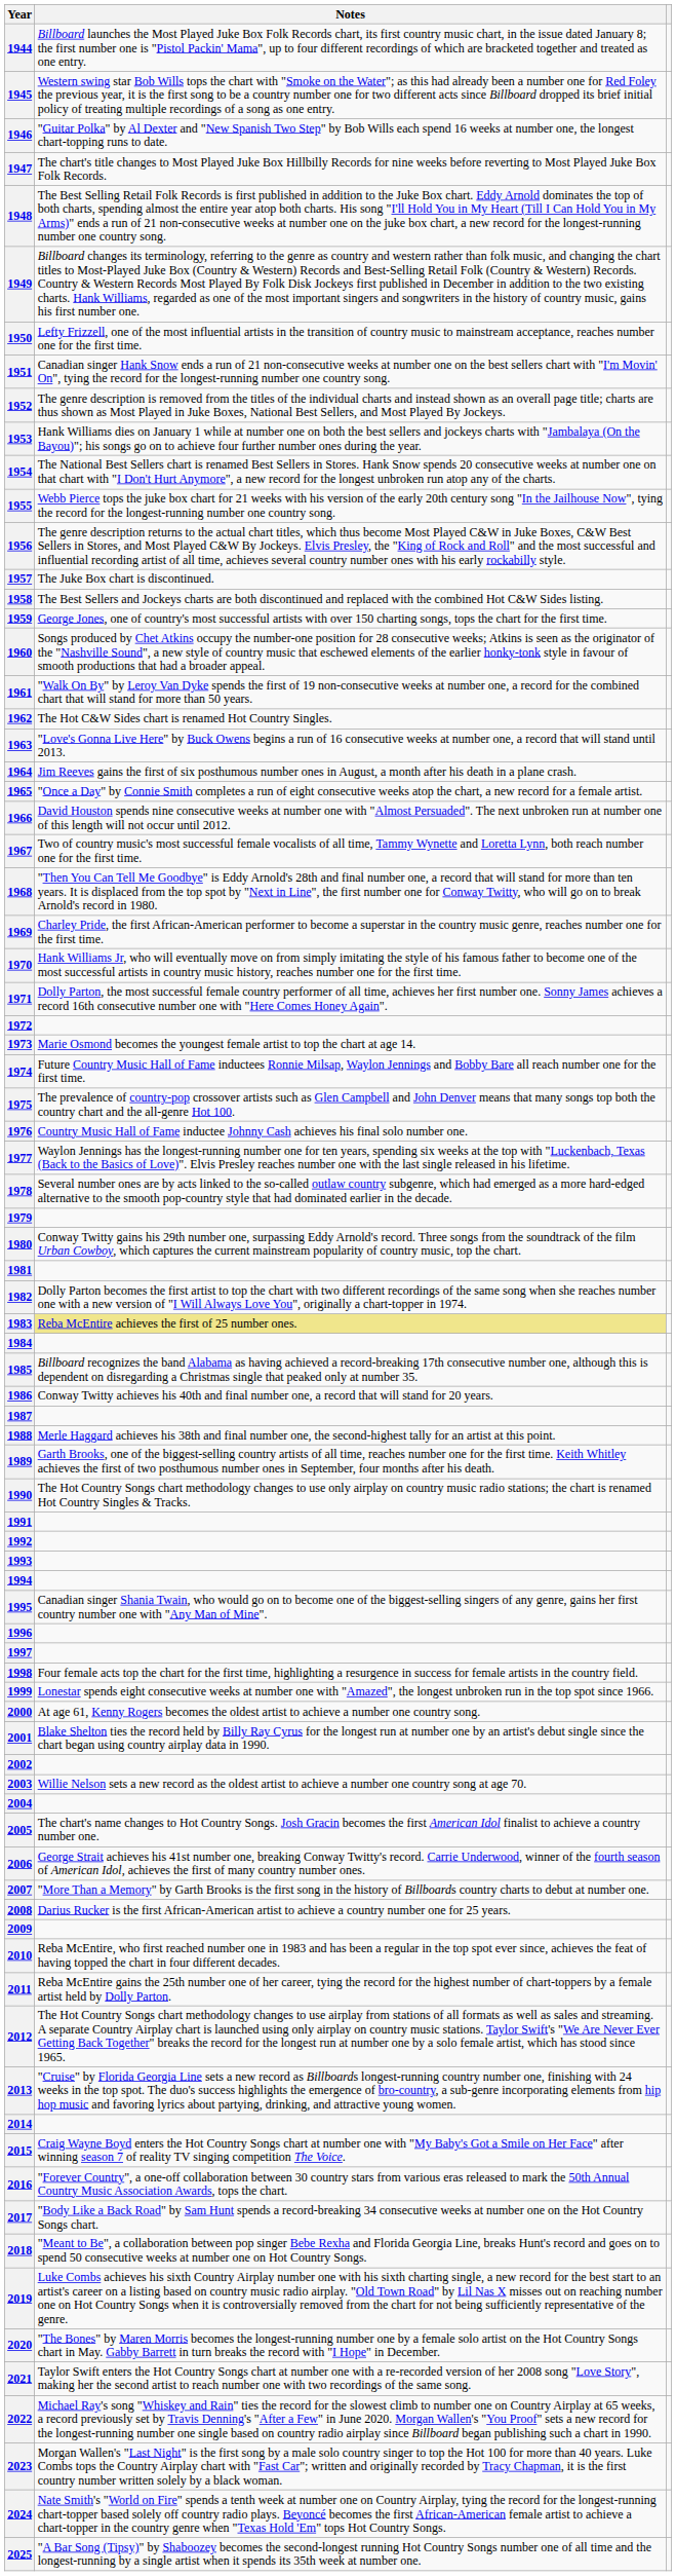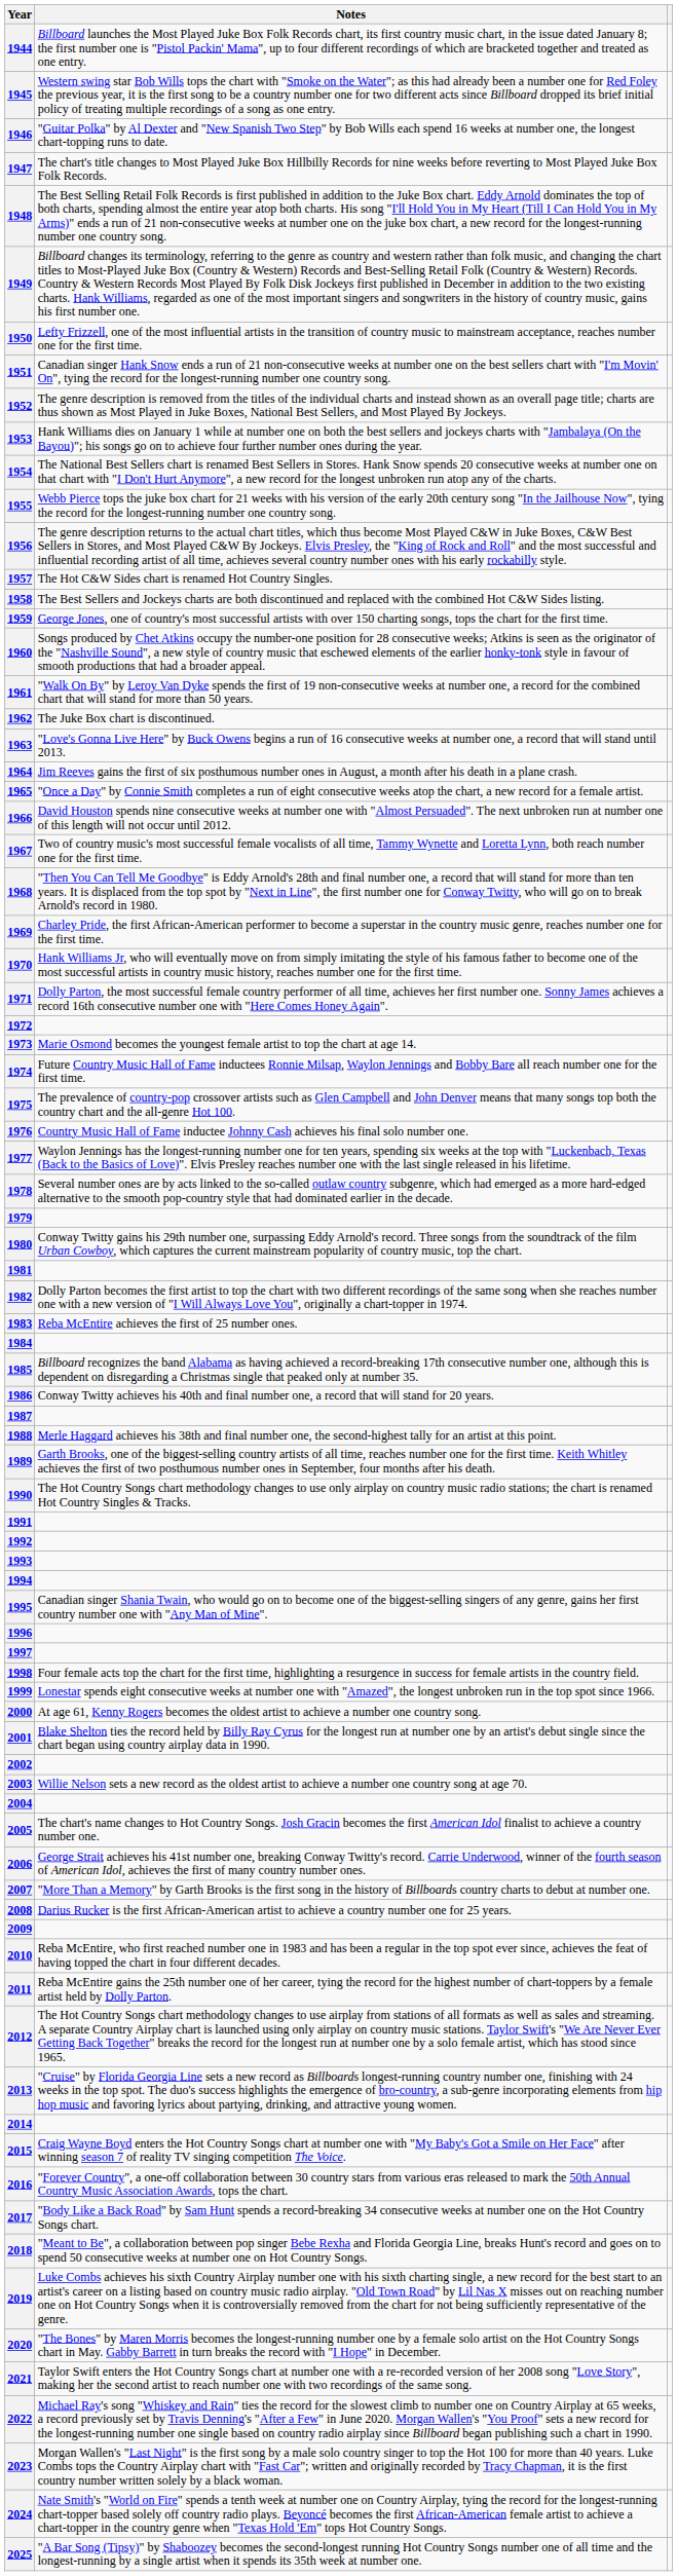 <table class="wikitable plainrowheaders">
 <tr>
 <th scope=col>Year</th>
 <th scope=col>Notes</th>
 <th scope=col class=unsortable></th>
 </tr>
 <tr>
 <th scope=row><a href='#'>1944</a></th>
 <td><em><a href='#'>Billboard</a></em> launches the Most Played Juke Box Folk Records chart, its first country music chart, in the issue dated January 8; the first number one is "<a href='#'>Pistol Packin' Mama</a>", up to four different recordings of which are bracketed together and treated as one entry.</td>
 <td align=center></td>
 </tr>
 <tr>
 <th scope=row><a href='#'>1945</a></th>
 <td><a href='#'>Western swing</a> star <a href='#'>Bob Wills</a> tops the chart with "<a href='#'>Smoke on the Water</a>"; as this had already been a number one for <a href='#'>Red Foley</a> the previous year, it is the first song to be a country number one for two different acts since <em>Billboard</em> dropped its brief initial policy of treating multiple recordings of a song as one entry.</td>
 <td align=center></td>
 </tr>
 <tr>
 <th scope=row><a href='#'>1946</a></th>
 <td>"<a href='#'>Guitar Polka</a>" by <a href='#'>Al Dexter</a> and "<a href='#'>New Spanish Two Step</a>" by Bob Wills each spend 16 weeks at number one, the longest chart-topping runs to date.</td>
 <td align=center></td>
 </tr>
 <tr>
 <th scope=row><a href='#'>1947</a></th>
 <td>The chart's title changes to Most Played Juke Box Hillbilly Records for nine weeks before reverting to Most Played Juke Box Folk Records.</td>
 <td align=center></td>
 </tr>
 <tr>
 <th scope=row><a href='#'>1948</a></th>
 <td>The Best Selling Retail Folk Records is first published in addition to the Juke Box chart.  <a href='#'>Eddy Arnold</a> dominates the top of both charts, spending almost the entire year atop both charts.  His song "<a href='#'>I'll Hold You in My Heart (Till I Can Hold You in My Arms)</a>" ends a run of 21 non-consecutive weeks at number one on the juke box chart, a new record for the longest-running number one country song.</td>
 <td align=center></td>
 </tr>
 <tr>
 <th scope=row><a href='#'>1949</a></th>
 <td><em>Billboard</em> changes its terminology, referring to the genre as country and western rather than folk music, and changing the chart titles to Most-Played Juke Box (Country & Western) Records and Best-Selling Retail Folk (Country & Western) Records.  Country & Western Records Most Played By Folk Disk Jockeys first published in December in addition to the two existing charts.  <a href='#'>Hank Williams</a>, regarded as one of the most important singers and songwriters in the history of country music, gains his first number one.</td>
 <td align=center></td>
 </tr>
 <tr>
 <th scope=row><a href='#'>1950</a></th>
 <td><a href='#'>Lefty Frizzell</a>, one of the most influential artists in the transition of country music to mainstream acceptance, reaches number one for the first time.</td>
 <td align=center></td>
 </tr>
 <tr>
 <th scope=row><a href='#'>1951</a></th>
 <td>Canadian singer <a href='#'>Hank Snow</a> ends a run of 21 non-consecutive weeks at number one on the best sellers chart with "<a href='#'>I'm Movin' On</a>", tying the record for the longest-running number one country song.</td>
 <td align=center></td>
 </tr>
 <tr>
 <th scope=row><a href='#'>1952</a></th>
 <td>The genre description is removed from the titles of the individual charts and instead shown as an overall page title; charts are thus shown as Most Played in Juke Boxes, National Best Sellers, and Most Played By Jockeys.</td>
 <td align=center></td>
 </tr>
 <tr>
 <th scope=row><a href='#'>1953</a></th>
 <td>Hank Williams dies on January 1 while at number one on both the best sellers and jockeys charts with "<a href='#'>Jambalaya (On the Bayou)</a>"; his songs go on to achieve four further number ones during the year.</td>
 <td align=center></td>
 </tr>
 <tr>
 <th scope=row><a href='#'>1954</a></th>
 <td>The National Best Sellers chart is renamed Best Sellers in Stores.  Hank Snow spends 20 consecutive weeks at number one on that chart with "<a href='#'>I Don't Hurt Anymore</a>", a new record for the longest unbroken run atop any of the charts.</td>
 <td align=center></td>
 </tr>
 <tr>
 <th scope=row><a href='#'>1955</a></th>
 <td><a href='#'>Webb Pierce</a> tops the juke box chart for 21 weeks with his version of the early 20th century song "<a href='#'>In the Jailhouse Now</a>", tying the record for the longest-running number one country song.</td>
 <td align=center></td>
 </tr>
 <tr>
 <th scope=row><a href='#'>1956</a></th>
 <td>The genre description returns to the actual chart titles, which thus become Most Played C&W in Juke Boxes, C&W Best Sellers in Stores, and Most Played C&W By Jockeys.  <a href='#'>Elvis Presley</a>, the "<a href='#'>King of Rock and Roll</a>" and the most successful and influential recording artist of all time, achieves several country number ones with his early <a href='#'>rockabilly</a> style.</td>
 <td align=center></td>
 </tr>
 <tr>
 <th scope=row><a href='#'>1957</a></th>
-<td>The Juke Box chart is discontinued.</td>
+<td>The Hot C&W Sides chart is renamed Hot Country Singles.</td>
 <td align=center></td>
 </tr>
 <tr>
 <th scope=row><a href='#'>1958</a></th>
 <td>The Best Sellers and Jockeys charts are both discontinued and replaced with the combined Hot C&W Sides listing.</td>
 <td align=center></td>
 </tr>
 <tr>
 <th scope=row><a href='#'>1959</a></th>
 <td><a href='#'>George Jones</a>, one of country's most successful artists with over 150 charting songs, tops the chart for the first time.</td>
 <td align=center></td>
 </tr>
 <tr>
 <th scope=row><a href='#'>1960</a></th>
 <td>Songs produced by <a href='#'>Chet Atkins</a> occupy the number-one position for 28 consecutive weeks; Atkins is seen as the originator of the "<a href='#'>Nashville Sound</a>", a new style of country music that eschewed elements of the earlier <a href='#'>honky-tonk</a> style in favour of smooth productions that had a broader appeal.</td>
 <td align=center></td>
 </tr>
 <tr>
 <th scope=row><a href='#'>1961</a></th>
 <td>"<a href='#'>Walk On By</a>" by <a href='#'>Leroy Van Dyke</a> spends the first of 19 non-consecutive weeks at number one, a record for the combined chart that will stand for more than 50 years.</td>
 <td align=center></td>
 </tr>
 <tr>
 <th scope=row><a href='#'>1962</a></th>
-<td>The Hot C&W Sides chart is renamed Hot Country Singles.</td>
+<td>The Juke Box chart is discontinued.</td>
 <td align=center></td>
 </tr>
 <tr>
 <th scope=row><a href='#'>1963</a></th>
 <td>"<a href='#'>Love's Gonna Live Here</a>" by <a href='#'>Buck Owens</a> begins a run of 16 consecutive weeks at number one, a record that will stand until 2013.</td>
 <td align=center></td>
 </tr>
 <tr>
 <th scope=row><a href='#'>1964</a></th>
 <td><a href='#'>Jim Reeves</a> gains the first of six posthumous number ones in August, a month after his death in a plane crash.</td>
 <td align=center></td>
 </tr>
 <tr>
 <th scope=row><a href='#'>1965</a></th>
 <td>"<a href='#'>Once a Day</a>" by <a href='#'>Connie Smith</a> completes a run of eight consecutive weeks atop the chart, a new record for a female artist.</td>
 <td align=center></td>
 </tr>
 <tr>
 <th scope=row><a href='#'>1966</a></th>
 <td><a href='#'>David Houston</a> spends nine consecutive weeks at number one with "<a href='#'>Almost Persuaded</a>".  The next unbroken run at number one of this length will not occur until 2012.</td>
 <td align=center></td>
 </tr>
 <tr>
 <th scope=row><a href='#'>1967</a></th>
 <td>Two of country music's most successful female vocalists of all time, <a href='#'>Tammy Wynette</a> and <a href='#'>Loretta Lynn</a>, both reach number one for the first time.</td>
 <td align=center></td>
 </tr>
 <tr>
 <th scope=row><a href='#'>1968</a></th>
 <td>"<a href='#'>Then You Can Tell Me Goodbye</a>" is Eddy Arnold's 28th and final number one, a record that will stand for more than ten years.  It is displaced from the top spot by "<a href='#'>Next in Line</a>", the first number one for <a href='#'>Conway Twitty</a>, who will go on to break Arnold's record in 1980.</td>
 <td align=center></td>
 </tr>
 <tr>
 <th scope=row><a href='#'>1969</a></th>
 <td><a href='#'>Charley Pride</a>, the first African-American performer to become a superstar in the country music genre, reaches number one for the first time.</td>
 <td align=center></td>
 </tr>
 <tr>
 <th scope=row><a href='#'>1970</a></th>
 <td><a href='#'>Hank Williams Jr</a>, who will eventually move on from simply imitating the style of his famous father to become one of the most successful artists in country music history, reaches number one for the first time.</td>
 <td align=center></td>
 </tr>
 <tr>
 <th scope=row><a href='#'>1971</a></th>
 <td><a href='#'>Dolly Parton</a>, the most successful female country performer of all time, achieves her first number one.  <a href='#'>Sonny James</a> achieves a record 16th consecutive number one with "<a href='#'>Here Comes Honey Again</a>".</td>
 <td align=center></td>
 </tr>
 <tr>
 <th scope=row><a href='#'>1972</a></th>
 <td></td>
 <td></td>
 </tr>
 <tr>
 <th scope=row><a href='#'>1973</a></th>
 <td><a href='#'>Marie Osmond</a> becomes the youngest female artist to top the chart at age 14.</td>
 <td align=center></td>
 </tr>
 <tr>
 <th scope=row><a href='#'>1974</a></th>
 <td>Future <a href='#'>Country Music Hall of Fame</a> inductees <a href='#'>Ronnie Milsap</a>, <a href='#'>Waylon Jennings</a> and <a href='#'>Bobby Bare</a> all reach number one for the first time.</td>
 <td align=center></td>
 </tr>
 <tr>
 <th scope=row><a href='#'>1975</a></th>
 <td>The prevalence of <a href='#'>country-pop</a> crossover artists such as <a href='#'>Glen Campbell</a> and <a href='#'>John Denver</a> means that many songs top both the country chart and the all-genre <a href='#'>Hot 100</a>.</td>
 <td align=center></td>
 </tr>
 <tr>
 <th scope=row><a href='#'>1976</a></th>
 <td><a href='#'>Country Music Hall of Fame</a> inductee <a href='#'>Johnny Cash</a> achieves his final solo number one.</td>
 <td align=center></td>
 </tr>
 <tr>
 <th scope=row><a href='#'>1977</a></th>
 <td>Waylon Jennings has the longest-running number one for ten years, spending six weeks at the top with "<a href='#'>Luckenbach, Texas (Back to the Basics of Love)</a>".  Elvis Presley reaches number one with the last single released in his lifetime.</td>
 <td align=center></td>
 </tr>
 <tr>
 <th scope=row><a href='#'>1978</a></th>
 <td>Several number ones are by acts linked to the so-called <a href='#'>outlaw country</a> subgenre, which had emerged as a more hard-edged alternative to the smooth pop-country style that had dominated earlier in the decade.</td>
 <td align=center></td>
 </tr>
 <tr>
 <th scope=row><a href='#'>1979</a></th>
 <td></td>
 <td></td>
 </tr>
 <tr>
 <th scope=row><a href='#'>1980</a></th>
 <td>Conway Twitty gains his 29th number one, surpassing Eddy Arnold's record.  Three songs from the soundtrack of the film <em><a href='#'>Urban Cowboy</a></em>, which captures the current mainstream popularity of country music, top the chart.</td>
 <td align=center></td>
 </tr>
 <tr>
 <th scope=row><a href='#'>1981</a></th>
 <td></td>
 <td></td>
 </tr>
 <tr>
 <th scope=row><a href='#'>1982</a></th>
 <td>Dolly Parton becomes the first artist to top the chart with two different recordings of the same song when she reaches number one with a new version of "<a href='#'>I Will Always Love You</a>", originally a chart-topper in 1974.</td>
 <td align=center></td>
 </tr>
 <tr>
 <th scope=row><a href='#'>1983</a></th>
-<td style="background: khaki;"><a href='#'>Reba McEntire</a> achieves the first of 25 number ones.</td>
+<td><a href='#'>Reba McEntire</a> achieves the first of 25 number ones.</td>
 <td align=center></td>
 </tr>
 <tr>
 <th scope=row><a href='#'>1984</a></th>
 <td></td>
 <td></td>
 </tr>
 <tr>
 <th scope=row><a href='#'>1985</a></th>
 <td><em>Billboard</em> recognizes the band <a href='#'>Alabama</a> as having achieved a record-breaking 17th consecutive number one, although this is dependent on disregarding a Christmas single that peaked only at number 35.</td>
 <td align=center></td>
 </tr>
 <tr>
 <th scope=row><a href='#'>1986</a></th>
 <td>Conway Twitty achieves his 40th and final number one, a record that will stand for 20 years.</td>
 <td align=center></td>
 </tr>
 <tr>
 <th scope=row><a href='#'>1987</a></th>
 <td></td>
 <td></td>
 </tr>
 <tr>
 <th scope=row><a href='#'>1988</a></th>
 <td><a href='#'>Merle Haggard</a> achieves his 38th and final number one, the second-highest tally for an artist at this point.</td>
 <td align=center></td>
 </tr>
 <tr>
 <th scope=row><a href='#'>1989</a></th>
 <td><a href='#'>Garth Brooks</a>, one of the biggest-selling country artists of all time, reaches number one for the first time.  <a href='#'>Keith Whitley</a> achieves the first of two posthumous number ones in September, four months after his death.</td>
 <td align=center></td>
 </tr>
 <tr>
 <th scope=row><a href='#'>1990</a></th>
 <td>The Hot Country Songs chart methodology changes to use only airplay on country music radio stations; the chart is renamed Hot Country Singles & Tracks.</td>
 <td align=center></td>
 </tr>
 <tr>
 <th scope=row><a href='#'>1991</a></th>
 <td></td>
 <td></td>
 </tr>
 <tr>
 <th scope=row><a href='#'>1992</a></th>
 <td></td>
 <td></td>
 </tr>
 <tr>
 <th scope=row><a href='#'>1993</a></th>
 <td></td>
 </tr>
 <tr>
 <th scope=row><a href='#'>1994</a></th>
 <td></td>
 <td></td>
 </tr>
 <tr>
 <th scope=row><a href='#'>1995</a></th>
 <td>Canadian singer <a href='#'>Shania Twain</a>, who would go on to become one of the biggest-selling singers of any genre, gains her first country number one with "<a href='#'>Any Man of Mine</a>".</td>
 <td align=center></td>
 </tr>
 <tr>
 <th scope=row><a href='#'>1996</a></th>
 <td></td>
 <td></td>
 </tr>
 <tr>
 <th scope=row><a href='#'>1997</a></th>
 <td></td>
 <td></td>
 </tr>
 <tr>
 <th scope=row><a href='#'>1998</a></th>
 <td>Four female acts top the chart for the first time, highlighting a resurgence in success for female artists in the country field.</td>
 <td align=center></td>
 </tr>
 <tr>
 <th scope=row><a href='#'>1999</a></th>
 <td><a href='#'>Lonestar</a> spends eight consecutive weeks at number one with "<a href='#'>Amazed</a>", the longest unbroken run in the top spot since 1966.</td>
 <td align=center></td>
 </tr>
 <tr>
 <th scope=row><a href='#'>2000</a></th>
 <td>At age 61, <a href='#'>Kenny Rogers</a> becomes the oldest artist to achieve a number one country song.</td>
 <td align=center></td>
 </tr>
 <tr>
 <th scope=row><a href='#'>2001</a></th>
 <td><a href='#'>Blake Shelton</a> ties the record held by <a href='#'>Billy Ray Cyrus</a> for the longest run at number one by an artist's debut single since the chart began using country airplay data in 1990.</td>
 <td align=center></td>
 </tr>
 <tr>
 <th scope=row><a href='#'>2002</a></th>
 <td></td>
 <td></td>
 </tr>
 <tr>
 <th scope=row><a href='#'>2003</a></th>
 <td><a href='#'>Willie Nelson</a> sets a new record as the oldest artist to achieve a number one country song at age 70.</td>
 <td align=center></td>
 </tr>
 <tr>
 <th scope=row><a href='#'>2004</a></th>
 <td></td>
 <td></td>
 </tr>
 <tr>
 <th scope=row><a href='#'>2005</a></th>
 <td>The chart's name changes to Hot Country Songs.  <a href='#'>Josh Gracin</a> becomes the first <em><a href='#'>American Idol</a></em> finalist to achieve a country number one.</td>
 <td align=center></td>
 </tr>
 <tr>
 <th scope=row><a href='#'>2006</a></th>
 <td><a href='#'>George Strait</a> achieves his 41st number one, breaking Conway Twitty's record.  <a href='#'>Carrie Underwood</a>, winner of the <a href='#'>fourth season</a> of <em>American Idol</em>, achieves the first of many country number ones.</td>
 <td align=center></td>
 </tr>
 <tr>
 <th scope=row><a href='#'>2007</a></th>
 <td>"<a href='#'>More Than a Memory</a>" by Garth Brooks is the first song in the history of <em>Billboard</em>s country charts to debut at number one.</td>
 <td align=center></td>
 </tr>
 <tr>
 <th scope=row><a href='#'>2008</a></th>
 <td><a href='#'>Darius Rucker</a> is the first African-American artist to achieve a country number one for 25 years.</td>
 <td align=center></td>
 </tr>
 <tr>
 <th scope=row><a href='#'>2009</a></th>
 <td></td>
 <td></td>
 </tr>
 <tr>
 <th scope=row><a href='#'>2010</a></th>
 <td>Reba McEntire, who first reached number one in 1983 and has been a regular in the top spot ever since, achieves the feat of having topped the chart in four different decades.</td>
 <td align=center></td>
 </tr>
 <tr>
 <th scope=row><a href='#'>2011</a></th>
 <td>Reba McEntire gains the 25th number one of her career, tying the record for the highest number of chart-toppers by a female artist held by <a href='#'>Dolly Parton</a>.</td>
 <td align=center></td>
 </tr>
 <tr>
 <th scope=row><a href='#'>2012</a></th>
 <td>The Hot Country Songs chart methodology changes to use airplay from stations of all formats as well as sales and streaming.  A separate Country Airplay chart is launched using only airplay on country music stations.  <a href='#'>Taylor Swift</a>'s "<a href='#'>We Are Never Ever Getting Back Together</a>" breaks the record for the longest run at number one by a solo female artist, which has stood since 1965.</td>
 <td align=center></td>
 </tr>
 <tr>
 <th scope=row><a href='#'>2013</a></th>
 <td>"<a href='#'>Cruise</a>" by <a href='#'>Florida Georgia Line</a> sets a new record as <em>Billboard</em>s longest-running country number one, finishing with 24 weeks in the top spot.  The duo's success highlights the emergence of <a href='#'>bro-country</a>, a sub-genre incorporating elements from <a href='#'>hip hop music</a> and favoring lyrics about partying, drinking, and attractive young women.</td>
 <td align=center></td>
 </tr>
 <tr>
 <th scope=row><a href='#'>2014</a></th>
 <td></td>
 <td></td>
 </tr>
 <tr>
 <th scope=row><a href='#'>2015</a></th>
 <td><a href='#'>Craig Wayne Boyd</a> enters the Hot Country Songs chart at number one with "<a href='#'>My Baby's Got a Smile on Her Face</a>" after winning <a href='#'>season 7</a> of reality TV singing competition <em><a href='#'>The Voice</a></em>.</td>
 <td align=center></td>
 </tr>
 <tr>
 <th scope=row><a href='#'>2016</a></th>
 <td>"<a href='#'>Forever Country</a>", a one-off collaboration between 30 country stars from various eras released to mark the <a href='#'>50th Annual Country Music Association Awards</a>, tops the chart.</td>
 <td align=center></td>
 </tr>
 <tr>
 <th scope=row><a href='#'>2017</a></th>
 <td>"<a href='#'>Body Like a Back Road</a>" by <a href='#'>Sam Hunt</a> spends a record-breaking 34 consecutive weeks at number one on the Hot Country Songs chart.</td>
 <td align=center></td>
 </tr>
 <tr>
 <th scope=row><a href='#'>2018</a></th>
 <td>"<a href='#'>Meant to Be</a>", a collaboration between pop singer <a href='#'>Bebe Rexha</a> and Florida Georgia Line, breaks Hunt's record and goes on to spend 50 consecutive weeks at number one on Hot Country Songs.</td>
 <td align=center></td>
 </tr>
 <tr>
 <th scope=row><a href='#'>2019</a></th>
 <td><a href='#'>Luke Combs</a> achieves his sixth Country Airplay number one with his sixth charting single, a new record for the best start to an artist's career on a listing based on country music radio airplay.  "<a href='#'>Old Town Road</a>" by <a href='#'>Lil Nas X</a> misses out on reaching number one on Hot Country Songs when it is controversially removed from the chart for not being sufficiently representative of the genre.</td>
 <td align=center></td>
 </tr>
 <tr>
 <th scope=row><a href='#'>2020</a></th>
 <td>"<a href='#'>The Bones</a>" by <a href='#'>Maren Morris</a> becomes the longest-running number one by a female solo artist on the Hot Country Songs chart in May.  <a href='#'>Gabby Barrett</a> in turn breaks the record with "<a href='#'>I Hope</a>" in December.</td>
 <td align=center></td>
 </tr>
 <tr>
 <th scope=row><a href='#'>2021</a></th>
 <td>Taylor Swift enters the Hot Country Songs chart at number one with a re-recorded version of her 2008 song "<a href='#'>Love Story</a>", making her the second artist to reach number one with two recordings of the same song.</td>
 <td align=center></td>
 </tr>
 <tr>
 <th scope=row><a href='#'>2022</a></th>
 <td><a href='#'>Michael Ray</a>'s song "<a href='#'>Whiskey and Rain</a>" ties the record for the slowest climb to number one on Country Airplay at 65 weeks, a record previously set by <a href='#'>Travis Denning</a>'s "<a href='#'>After a Few</a>" in June 2020. <a href='#'>Morgan Wallen</a>'s "<a href='#'>You Proof</a>" sets a new record for the longest-running number one single based on country radio airplay since <em>Billboard</em> began publishing such a chart in 1990.</td>
 <td align=center></td>
 </tr>
 <tr>
 <th scope=row><a href='#'>2023</a></th>
 <td>Morgan Wallen's "<a href='#'>Last Night</a>" is the first song by a male solo country singer to top the Hot 100 for more than 40 years.  Luke Combs tops the Country Airplay chart with "<a href='#'>Fast Car</a>"; written and originally recorded by <a href='#'>Tracy Chapman</a>, it is the first country number written solely by a black woman.</td>
 <td align=center></td>
 </tr>
 <tr>
 <th scope=row><a href='#'>2024</a></th>
 <td><a href='#'>Nate Smith</a>'s "<a href='#'>World on Fire</a>" spends a tenth week at number one on Country Airplay, tying the record for the longest-running chart-topper based solely off country radio plays.  <a href='#'>Beyoncé</a> becomes the first <a href='#'>African-American</a> female artist to achieve a chart-topper in the country genre when "<a href='#'>Texas Hold 'Em</a>" tops Hot Country Songs.</td>
 <td align=center></td>
 </tr>
 <tr>
 <th scope=row><a href='#'>2025</a></th>
 <td>"<a href='#'>A Bar Song (Tipsy)</a>" by <a href='#'>Shaboozey</a> becomes the second-longest running Hot Country Songs number one of all time and the longest-running by a single artist when it spends its 35th week at number one.</td>
 <td align=center></td>
 </tr>
 </table>
